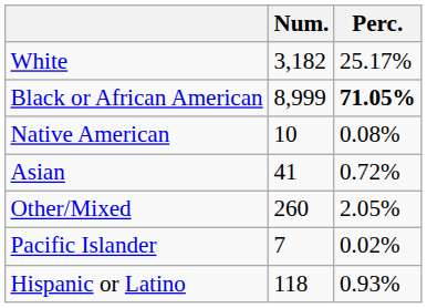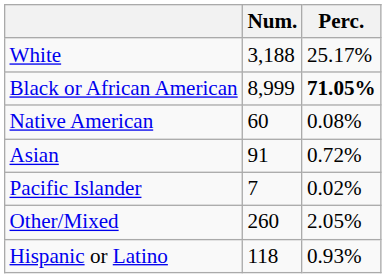 <table class="wikitable">
 <tr>
 <th></th>
 <th>Num.</th>
 <th>Perc.</th>
 </tr>
 <tr>
 <td><a href='#'>White</a></td>
-<td>3,182</td>
+<td>3,188</td>
 <td>25.17%</td>
 </tr>
 <tr>
 <td><a href='#'>Black or African American</a></td>
 <td>8,999</td>
 <td><strong>71.05%</strong></td>
 </tr>
 <tr>
 <td><a href='#'>Native American</a></td>
-<td>10</td>
+<td>60</td>
 <td>0.08%</td>
 </tr>
 <tr>
 <td><a href='#'>Asian</a></td>
-<td>41</td>
+<td>91</td>
 <td>0.72%</td>
+</tr>
+<tr>
+<td><a href='#'>Pacific Islander</a></td>
+<td>7</td>
+<td>0.02%</td>
 </tr>
 <tr>
 <td><a href='#'>Other/Mixed</a></td>
 <td>260</td>
 <td>2.05%</td>
 </tr>
 <tr>
-<td><a href='#'>Pacific Islander</a></td>
-<td>7</td>
-<td>0.02%</td>
-</tr>
-<tr>
 <td><a href='#'>Hispanic</a> or <a href='#'>Latino</a></td>
 <td>118</td>
 <td>0.93%</td>
 </tr>
 </table>
